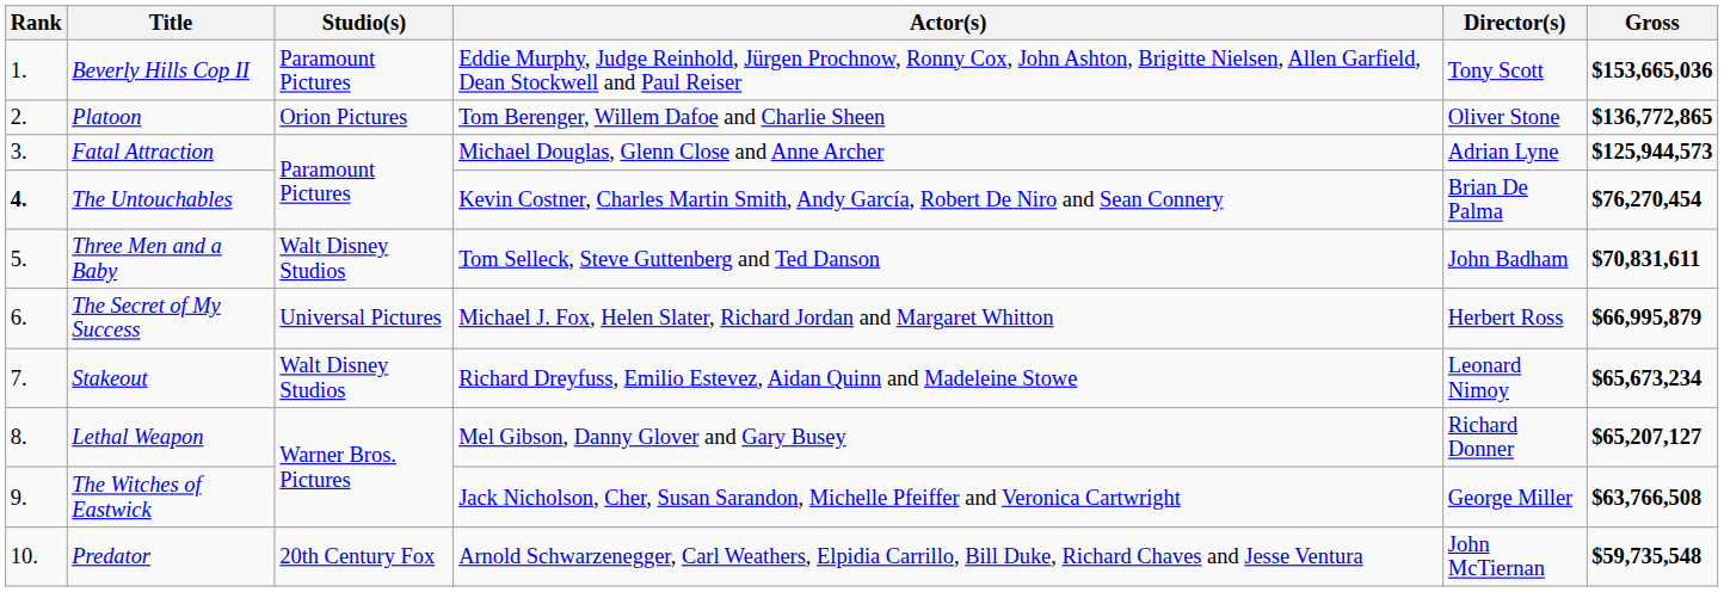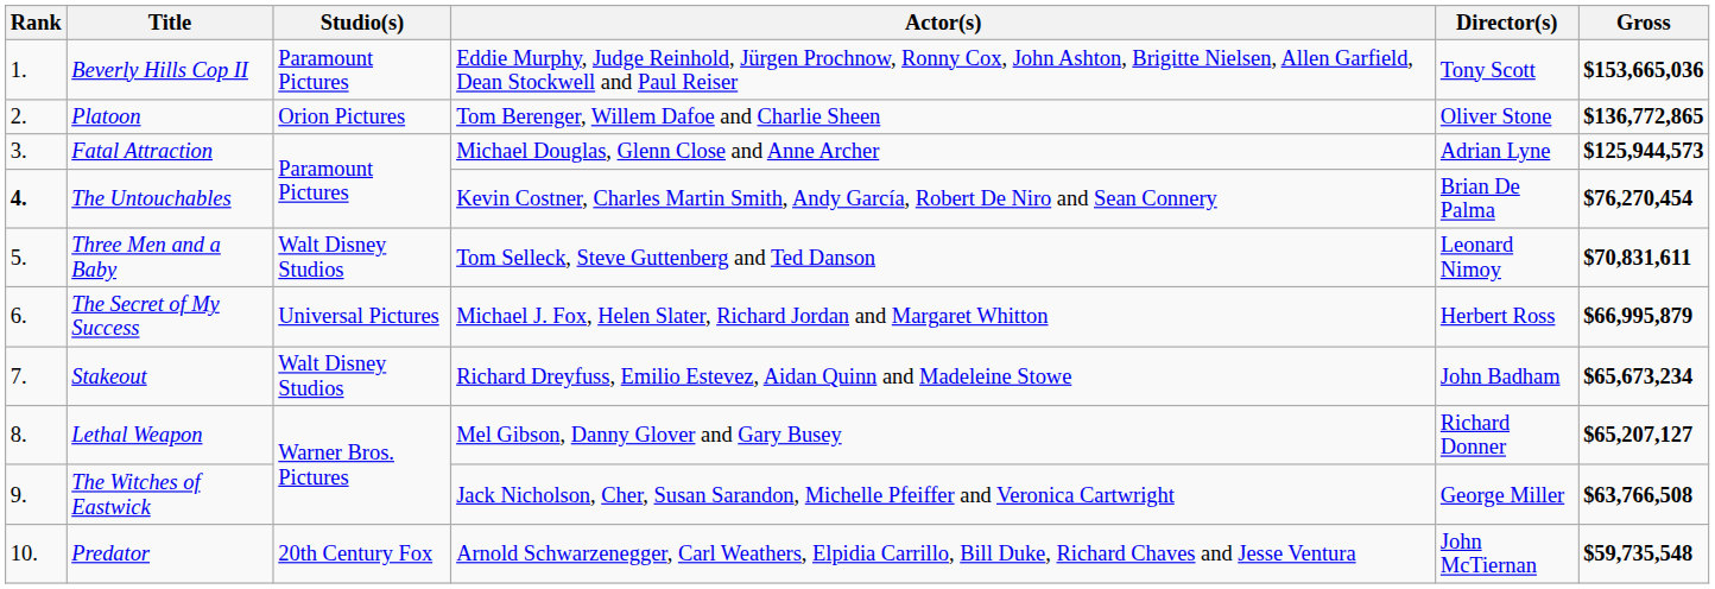 <table class="wikitable">
 <tr>
 <th>Rank</th>
 <th>Title</th>
 <th>Studio(s)</th>
 <th>Actor(s)</th>
 <th>Director(s)</th>
 <th>Gross</th>
 </tr>
 <tr>
 <td>1.</td>
 <td><em><a href='#'>Beverly Hills Cop II</a></em></td>
 <td><a href='#'>Paramount Pictures</a></td>
 <td><a href='#'>Eddie Murphy</a>, <a href='#'>Judge Reinhold</a>, <a href='#'>Jürgen Prochnow</a>, <a href='#'>Ronny Cox</a>, <a href='#'>John Ashton</a>, <a href='#'>Brigitte Nielsen</a>, <a href='#'>Allen Garfield</a>, <a href='#'>Dean Stockwell</a> and <a href='#'>Paul Reiser</a></td>
 <td><a href='#'>Tony Scott</a></td>
 <td><strong>$153,665,036</strong></td>
 </tr>
 <tr>
 <td>2.</td>
 <td><em><a href='#'>Platoon</a></em></td>
 <td><a href='#'>Orion Pictures</a></td>
 <td><a href='#'>Tom Berenger</a>, <a href='#'>Willem Dafoe</a> and <a href='#'>Charlie Sheen</a></td>
 <td><a href='#'>Oliver Stone</a></td>
 <td><strong>$136,772,865</strong></td>
 </tr>
 <tr>
 <td>3.</td>
 <td><em><a href='#'>Fatal Attraction</a></em></td>
 <td rowspan="2"><a href='#'>Paramount Pictures</a></td>
 <td><a href='#'>Michael Douglas</a>, <a href='#'>Glenn Close</a> and <a href='#'>Anne Archer</a></td>
 <td><a href='#'>Adrian Lyne</a></td>
 <td><strong>$125,944,573</strong></td>
 </tr>
 <tr>
 <td><strong>4.</strong></td>
 <td><em><a href='#'>The Untouchables</a></em></td>
 <td><a href='#'>Kevin Costner</a>, <a href='#'>Charles Martin Smith</a>, <a href='#'>Andy García</a>, <a href='#'>Robert De Niro</a> and <a href='#'>Sean Connery</a></td>
 <td><a href='#'>Brian De Palma</a></td>
 <td><strong>$76,270,454</strong></td>
 </tr>
 <tr>
 <td>5.</td>
 <td><em><a href='#'>Three Men and a Baby</a></em></td>
 <td><a href='#'>Walt Disney Studios</a></td>
 <td><a href='#'>Tom Selleck</a>, <a href='#'>Steve Guttenberg</a> and <a href='#'>Ted Danson</a></td>
-<td><a href='#'>John Badham</a></td>
+<td><a href='#'>Leonard Nimoy</a></td>
 <td><strong>$70,831,611</strong></td>
 </tr>
 <tr>
 <td>6.</td>
 <td><em><a href='#'>The Secret of My Success</a></em></td>
 <td><a href='#'>Universal Pictures</a></td>
 <td><a href='#'>Michael J. Fox</a>, <a href='#'>Helen Slater</a>, <a href='#'>Richard Jordan</a> and <a href='#'>Margaret Whitton</a></td>
 <td><a href='#'>Herbert Ross</a></td>
 <td><strong>$66,995,879</strong></td>
 </tr>
 <tr>
 <td>7.</td>
 <td><em><a href='#'>Stakeout</a></em></td>
 <td><a href='#'>Walt Disney Studios</a></td>
 <td><a href='#'>Richard Dreyfuss</a>, <a href='#'>Emilio Estevez</a>, <a href='#'>Aidan Quinn</a> and <a href='#'>Madeleine Stowe</a></td>
-<td><a href='#'>Leonard Nimoy</a></td>
+<td><a href='#'>John Badham</a></td>
 <td><strong>$65,673,234</strong></td>
 </tr>
 <tr>
 <td>8.</td>
 <td><em><a href='#'>Lethal Weapon</a></em></td>
 <td rowspan="2"><a href='#'>Warner Bros. Pictures</a></td>
 <td><a href='#'>Mel Gibson</a>, <a href='#'>Danny Glover</a> and <a href='#'>Gary Busey</a></td>
 <td><a href='#'>Richard Donner</a></td>
 <td><strong>$65,207,127</strong></td>
 </tr>
 <tr>
 <td>9.</td>
 <td><em><a href='#'>The Witches of Eastwick</a></em></td>
 <td><a href='#'>Jack Nicholson</a>, <a href='#'>Cher</a>, <a href='#'>Susan Sarandon</a>, <a href='#'>Michelle Pfeiffer</a> and <a href='#'>Veronica Cartwright</a></td>
 <td><a href='#'>George Miller</a></td>
 <td><strong>$63,766,508</strong></td>
 </tr>
 <tr>
 <td>10.</td>
 <td><em><a href='#'>Predator</a></em></td>
 <td><a href='#'>20th Century Fox</a></td>
 <td><a href='#'>Arnold Schwarzenegger</a>, <a href='#'>Carl Weathers</a>, <a href='#'>Elpidia Carrillo</a>, <a href='#'>Bill Duke</a>, <a href='#'>Richard Chaves</a> and <a href='#'>Jesse Ventura</a></td>
 <td><a href='#'>John McTiernan</a></td>
 <td><strong>$59,735,548</strong></td>
 </tr>
 </table>
